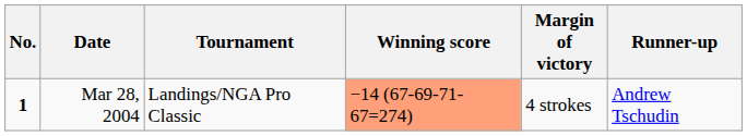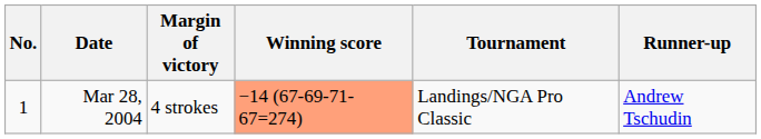 <table class="wikitable" style="font-size:95%;">
 <tr>
 <th>No.</th>
 <th>Date</th>
+<th>Margin of<br>victory</th>
+<th>Winning score</th>
 <th>Tournament</th>
-<th>Winning score</th>
-<th>Margin of<br>victory</th>
 <th>Runner-up</th>
 </tr>
 <tr>
-<td align=center><strong>1</strong></td>
+<td align=center>1</td>
 <td align=right>Mar 28, 2004</td>
+<td>4 strokes</td>
+<td style="background: lightsalmon;">−14 (67-69-71-67=274)</td>
 <td>Landings/NGA Pro Classic</td>
-<td style="background: lightsalmon;">−14 (67-69-71-67=274)</td>
-<td>4 strokes</td>
 <td> <a href='#'>Andrew Tschudin</a></td>
 </tr>
 </table>
